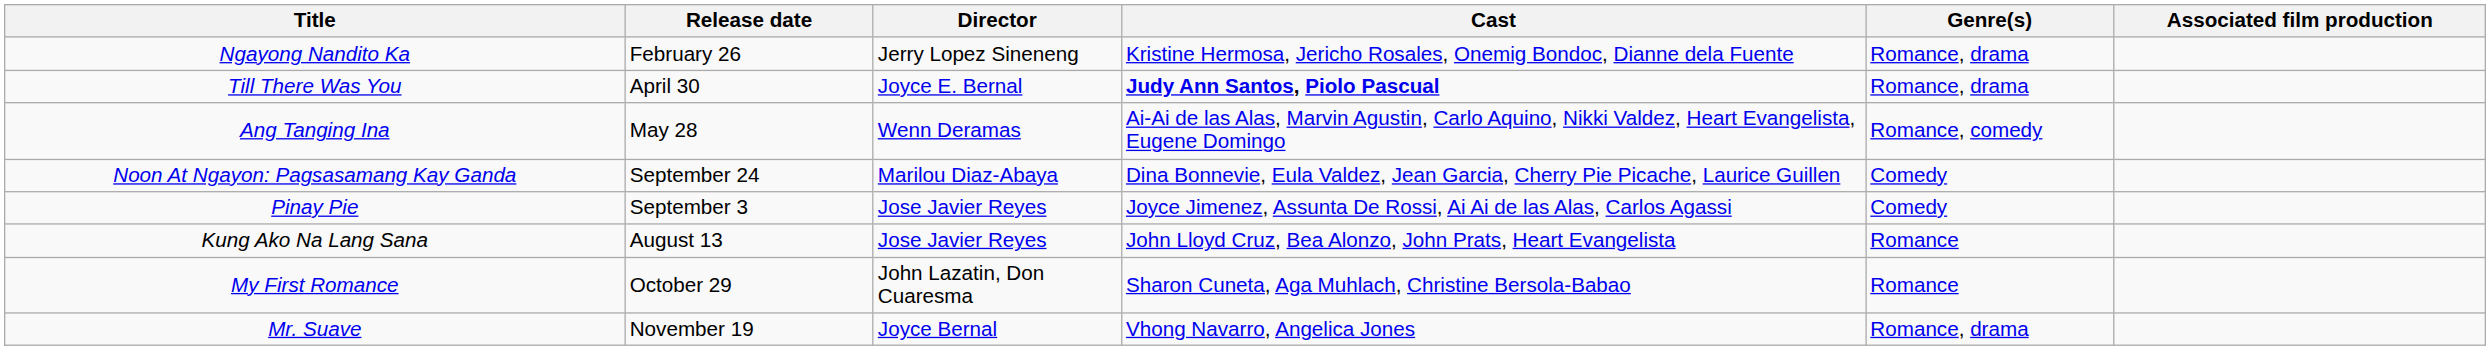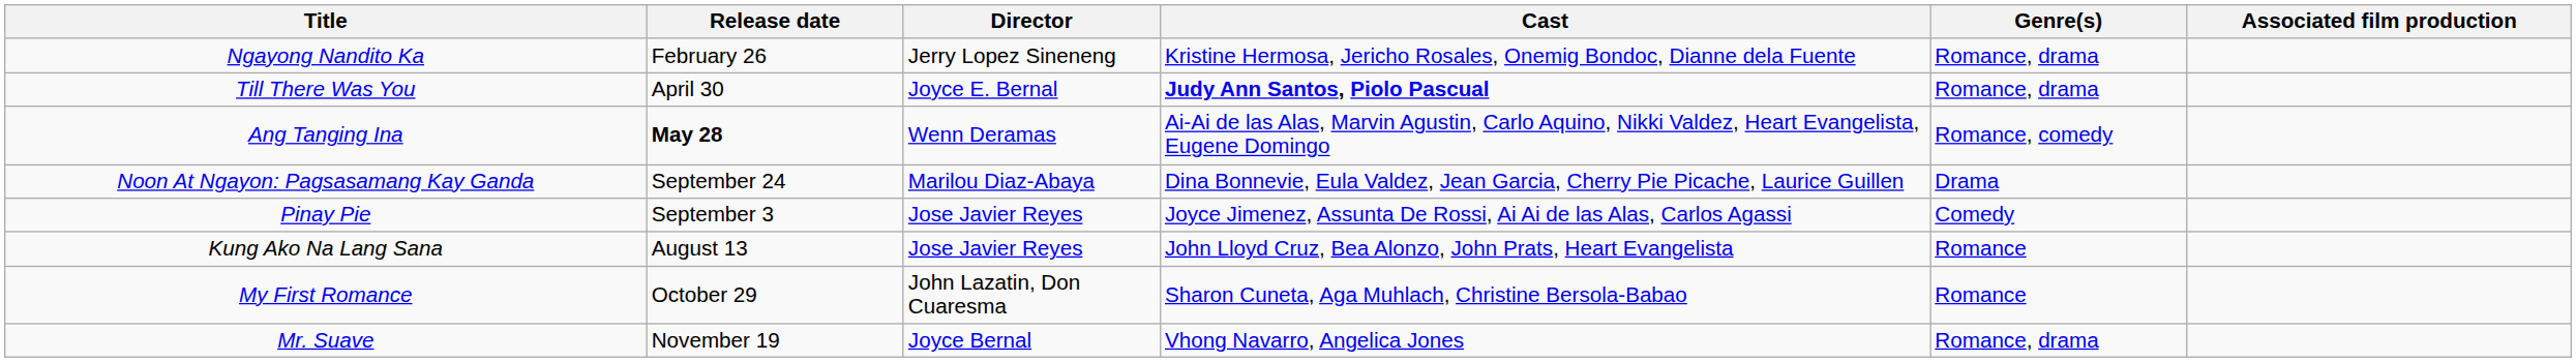 <table class="wikitable" style="width:97%">
 <tr>
 <th style="width:25%;">Title</th>
 <th style="width:10%;">Release date</th>
 <th style="width:10%;">Director</th>
 <th style="width:30%;">Cast</th>
 <th style="width:10%;">Genre(s)</th>
 <th style="width:15%;">Associated film production</th>
 </tr>
 <tr>
 <td style="text-align:center;"><em><a href='#'>Ngayong Nandito Ka</a></em></td>
 <td>February 26</td>
 <td>Jerry Lopez Sineneng</td>
 <td><a href='#'>Kristine Hermosa</a>, <a href='#'>Jericho Rosales</a>, <a href='#'>Onemig Bondoc</a>, <a href='#'>Dianne dela Fuente</a></td>
 <td><a href='#'>Romance</a>, <a href='#'>drama</a></td>
 <td></td>
 </tr>
 <tr>
 <td style="text-align:center;"><em><a href='#'>Till There Was You</a></em></td>
 <td>April 30</td>
 <td><a href='#'>Joyce E. Bernal</a></td>
 <td><strong><a href='#'>Judy Ann Santos</a>, <a href='#'>Piolo Pascual</a></strong></td>
 <td><a href='#'>Romance</a>, <a href='#'>drama</a></td>
 <td></td>
 </tr>
 <tr>
 <td style="text-align:center;"><em><a href='#'>Ang Tanging Ina</a></em></td>
-<td>May 28</td>
+<td><strong>May 28</strong></td>
 <td><a href='#'>Wenn Deramas</a></td>
 <td><a href='#'>Ai-Ai de las Alas</a>, <a href='#'>Marvin Agustin</a>, <a href='#'>Carlo Aquino</a>, <a href='#'>Nikki Valdez</a>, <a href='#'>Heart Evangelista</a>, <a href='#'>Eugene Domingo</a></td>
 <td><a href='#'>Romance</a>, <a href='#'>comedy</a></td>
 <td></td>
 </tr>
 <tr>
 <td style="text-align:center;"><em><a href='#'>Noon At Ngayon: Pagsasamang Kay Ganda</a></em></td>
 <td>September 24</td>
 <td><a href='#'>Marilou Diaz-Abaya</a></td>
 <td><a href='#'>Dina Bonnevie</a>, <a href='#'>Eula Valdez</a>, <a href='#'>Jean Garcia</a>, <a href='#'>Cherry Pie Picache</a>, <a href='#'>Laurice Guillen</a></td>
-<td><a href='#'>Comedy</a></td>
+<td><a href='#'>Drama</a></td>
 <td></td>
 </tr>
 <tr>
 <td style="text-align:center;"><em><a href='#'>Pinay Pie</a></em></td>
 <td>September 3</td>
 <td><a href='#'>Jose Javier Reyes</a></td>
 <td><a href='#'>Joyce Jimenez</a>, <a href='#'>Assunta De Rossi</a>, <a href='#'>Ai Ai de las Alas</a>, <a href='#'>Carlos Agassi</a></td>
 <td><a href='#'>Comedy</a></td>
 <td></td>
 </tr>
 <tr>
 <td style="text-align:center;"><em>Kung Ako Na Lang Sana</em></td>
 <td>August 13</td>
 <td><a href='#'>Jose Javier Reyes</a></td>
 <td><a href='#'>John Lloyd Cruz</a>, <a href='#'>Bea Alonzo</a>, <a href='#'>John Prats</a>, <a href='#'>Heart Evangelista</a></td>
 <td><a href='#'>Romance</a></td>
 <td></td>
 </tr>
 <tr>
 <td style="text-align:center;"><em><a href='#'>My First Romance</a></em></td>
 <td>October 29</td>
 <td>John Lazatin, Don Cuaresma</td>
 <td><a href='#'>Sharon Cuneta</a>, <a href='#'>Aga Muhlach</a>, <a href='#'>Christine Bersola-Babao</a></td>
 <td><a href='#'>Romance</a></td>
 <td></td>
 </tr>
 <tr>
 <td style="text-align:center;"><em><a href='#'>Mr. Suave</a></em></td>
 <td>November 19</td>
 <td><a href='#'>Joyce Bernal</a></td>
 <td><a href='#'>Vhong Navarro</a>, <a href='#'>Angelica Jones</a></td>
 <td><a href='#'>Romance</a>, <a href='#'>drama</a></td>
 <td></td>
 </tr>
 </table>
